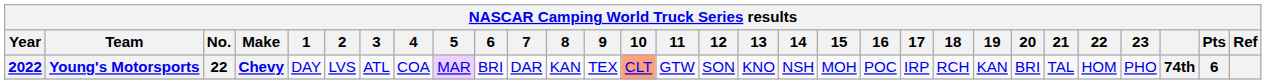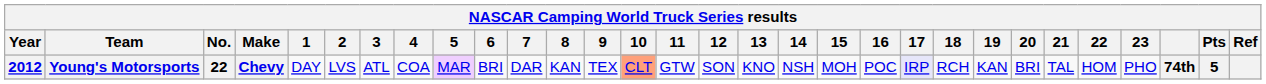 <table class="wikitable" style="text-align:center; font-size:75%">
 <tr>
 <th colspan=42><a href='#'>NASCAR Camping World Truck Series</a> results</th>
 </tr>
 <tr>
 <th>Year</th>
 <th>Team</th>
 <th>No.</th>
 <th>Make</th>
 <th>1</th>
 <th>2</th>
 <th>3</th>
 <th>4</th>
 <th>5</th>
 <th>6</th>
 <th>7</th>
 <th>8</th>
 <th>9</th>
 <th>10</th>
 <th>11</th>
 <th>12</th>
 <th>13</th>
 <th>14</th>
 <th>15</th>
 <th>16</th>
 <th>17</th>
 <th>18</th>
 <th>19</th>
 <th>20</th>
 <th>21</th>
 <th>22</th>
 <th>23</th>
 <th></th>
 <th>Pts</th>
 <th>Ref</th>
 </tr>
 <tr>
-<th><a href='#'>2022</a></th>
+<th><a href='#'>2012</a></th>
 <th><a href='#'>Young's Motorsports</a></th>
 <th>22</th>
 <th><a href='#'>Chevy</a></th>
 <td><a href='#'>DAY</a></td>
 <td><a href='#'>LVS</a></td>
 <td><a href='#'>ATL</a></td>
 <td><a href='#'>COA</a></td>
 <td style="background:#EFCFFF;"><a href='#'>MAR</a><br></td>
 <td><a href='#'>BRI</a></td>
 <td><a href='#'>DAR</a></td>
 <td><a href='#'>KAN</a></td>
 <td><a href='#'>TEX</a></td>
 <td style="background: lightsalmon;"><a href='#'>CLT</a></td>
 <td><a href='#'>GTW</a></td>
 <td><a href='#'>SON</a></td>
 <td><a href='#'>KNO</a></td>
 <td><a href='#'>NSH</a></td>
 <td><a href='#'>MOH</a></td>
 <td><a href='#'>POC</a></td>
-<td><a href='#'>IRP</a></td>
+<td style="background: lavender;"><a href='#'>IRP</a></td>
 <td><a href='#'>RCH</a></td>
 <td><a href='#'>KAN</a></td>
 <td><a href='#'>BRI</a></td>
 <td><a href='#'>TAL</a></td>
 <td><a href='#'>HOM</a></td>
 <td><a href='#'>PHO</a></td>
 <th>74th</th>
-<th>6</th>
+<th>5</th>
 <th></th>
 </tr>
 </table>
